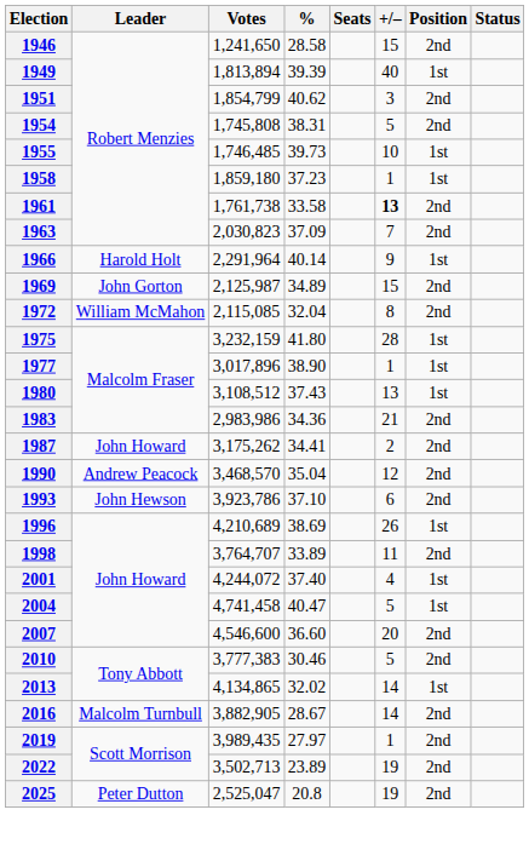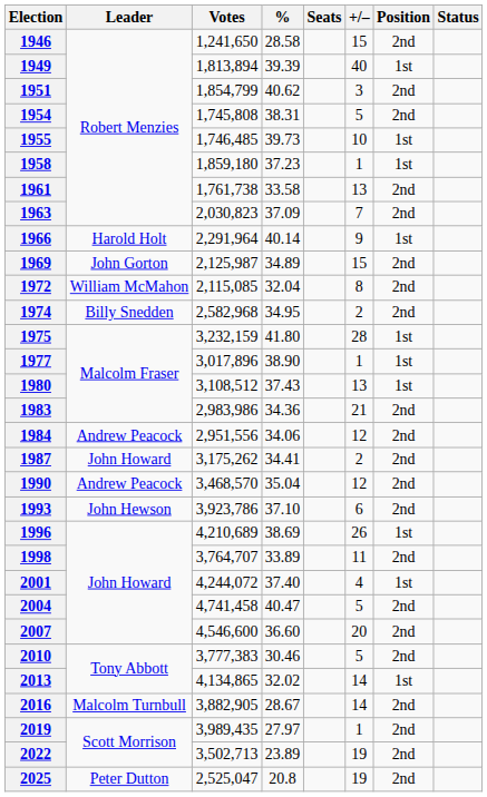 <table class="wikitable" style="text-align:center">
 <tr>
 <th>Election</th>
 <th>Leader</th>
 <th>Votes</th>
 <th>%</th>
 <th>Seats</th>
 <th>+/–</th>
 <th>Position</th>
 <th>Status</th>
 </tr>
 <tr>
 <th><a href='#'>1946</a></th>
 <td rowspan=8><a href='#'>Robert Menzies</a></td>
 <td>1,241,650</td>
 <td>28.58</td>
 <td></td>
 <td> 15</td>
 <td> 2nd</td>
 <td></td>
 </tr>
 <tr>
 <th><a href='#'>1949</a></th>
 <td>1,813,894</td>
 <td>39.39</td>
 <td></td>
 <td> 40</td>
 <td> 1st</td>
 <td></td>
 </tr>
 <tr>
 <th><a href='#'>1951</a></th>
 <td>1,854,799</td>
 <td>40.62</td>
 <td></td>
 <td> 3</td>
 <td> 2nd</td>
 <td></td>
 </tr>
 <tr>
 <th><a href='#'>1954</a></th>
 <td>1,745,808</td>
 <td>38.31</td>
 <td></td>
 <td> 5</td>
 <td> 2nd</td>
 <td></td>
 </tr>
 <tr>
 <th><a href='#'>1955</a></th>
 <td>1,746,485</td>
 <td>39.73</td>
 <td></td>
 <td> 10</td>
 <td> 1st</td>
 <td></td>
 </tr>
 <tr>
 <th><a href='#'>1958</a></th>
 <td>1,859,180</td>
 <td>37.23</td>
 <td></td>
 <td> 1</td>
 <td> 1st</td>
 <td></td>
 </tr>
 <tr>
 <th><a href='#'>1961</a></th>
 <td>1,761,738</td>
 <td>33.58</td>
 <td></td>
-<td><strong> 13</strong></td>
+<td> 13</td>
 <td> 2nd</td>
 <td></td>
 </tr>
 <tr>
 <th><a href='#'>1963</a></th>
 <td>2,030,823</td>
 <td>37.09</td>
 <td></td>
 <td> 7</td>
 <td> 2nd</td>
 <td></td>
 </tr>
 <tr>
 <th><a href='#'>1966</a></th>
 <td><a href='#'>Harold Holt</a></td>
 <td>2,291,964</td>
 <td>40.14</td>
 <td></td>
 <td> 9</td>
 <td> 1st</td>
 <td></td>
 </tr>
 <tr>
 <th><a href='#'>1969</a></th>
 <td><a href='#'>John Gorton</a></td>
 <td>2,125,987</td>
 <td>34.89</td>
 <td></td>
 <td> 15</td>
 <td> 2nd</td>
 <td></td>
 </tr>
 <tr>
 <th><a href='#'>1972</a></th>
 <td><a href='#'>William McMahon</a></td>
 <td>2,115,085</td>
 <td>32.04</td>
 <td></td>
 <td> 8</td>
 <td> 2nd</td>
 <td></td>
 </tr>
 <tr>
+<th><a href='#'>1974</a></th>
+<td><a href='#'>Billy Snedden</a></td>
+<td>2,582,968</td>
+<td>34.95</td>
+<td></td>
+<td> 2</td>
+<td> 2nd</td>
+<td></td>
+</tr>
+<tr>
 <th><a href='#'>1975</a></th>
 <td rowspan=4><a href='#'>Malcolm Fraser</a></td>
 <td>3,232,159</td>
 <td>41.80</td>
 <td></td>
 <td> 28</td>
 <td> 1st</td>
 <td></td>
 </tr>
 <tr>
 <th><a href='#'>1977</a></th>
 <td>3,017,896</td>
 <td>38.90</td>
 <td></td>
 <td> 1</td>
 <td> 1st</td>
 <td></td>
 </tr>
 <tr>
 <th><a href='#'>1980</a></th>
 <td>3,108,512</td>
 <td>37.43</td>
 <td></td>
 <td> 13</td>
 <td> 1st</td>
 <td></td>
 </tr>
 <tr>
 <th><a href='#'>1983</a></th>
 <td>2,983,986</td>
 <td>34.36</td>
 <td></td>
 <td> 21</td>
+<td> 2nd</td>
+<td></td>
+</tr>
+<tr>
+<th><a href='#'>1984</a></th>
+<td><a href='#'>Andrew Peacock</a></td>
+<td>2,951,556</td>
+<td>34.06</td>
+<td></td>
+<td> 12</td>
 <td> 2nd</td>
 <td></td>
 </tr>
 <tr>
 <th><a href='#'>1987</a></th>
 <td><a href='#'>John Howard</a></td>
 <td>3,175,262</td>
 <td>34.41</td>
 <td></td>
 <td> 2</td>
 <td> 2nd</td>
 <td></td>
 </tr>
 <tr>
 <th><a href='#'>1990</a></th>
 <td><a href='#'>Andrew Peacock</a></td>
 <td>3,468,570</td>
 <td>35.04</td>
 <td></td>
 <td> 12</td>
 <td> 2nd</td>
 <td></td>
 </tr>
 <tr>
 <th><a href='#'>1993</a></th>
 <td><a href='#'>John Hewson</a></td>
 <td>3,923,786</td>
 <td>37.10</td>
 <td></td>
 <td> 6</td>
 <td> 2nd</td>
 <td></td>
 </tr>
 <tr>
 <th><a href='#'>1996</a></th>
 <td rowspan=5><a href='#'>John Howard</a></td>
 <td>4,210,689</td>
 <td>38.69</td>
 <td></td>
 <td> 26</td>
 <td> 1st</td>
 <td></td>
 </tr>
 <tr>
 <th><a href='#'>1998</a></th>
 <td>3,764,707</td>
 <td>33.89</td>
 <td></td>
 <td> 11</td>
 <td> 2nd</td>
 <td></td>
 </tr>
 <tr>
 <th><a href='#'>2001</a></th>
 <td>4,244,072</td>
 <td>37.40</td>
 <td></td>
 <td> 4</td>
 <td> 1st</td>
 <td></td>
 </tr>
 <tr>
 <th><a href='#'>2004</a></th>
 <td>4,741,458</td>
 <td>40.47</td>
 <td></td>
 <td> 5</td>
-<td> 1st</td>
+<td> 2nd</td>
 <td></td>
 </tr>
 <tr>
 <th><a href='#'>2007</a></th>
 <td>4,546,600</td>
 <td>36.60</td>
 <td></td>
 <td> 20</td>
 <td> 2nd</td>
 <td></td>
 </tr>
 <tr>
 <th><a href='#'>2010</a></th>
 <td rowspan=2><a href='#'>Tony Abbott</a></td>
 <td>3,777,383</td>
 <td>30.46</td>
 <td></td>
 <td> 5</td>
 <td> 2nd</td>
 <td></td>
 </tr>
 <tr>
 <th><a href='#'>2013</a></th>
 <td>4,134,865</td>
 <td>32.02</td>
 <td></td>
 <td> 14</td>
 <td> 1st</td>
 <td></td>
 </tr>
 <tr>
 <th><a href='#'>2016</a></th>
 <td><a href='#'>Malcolm Turnbull</a></td>
 <td>3,882,905</td>
 <td>28.67</td>
 <td></td>
 <td> 14</td>
 <td> 2nd</td>
 <td></td>
 </tr>
 <tr>
 <th><a href='#'>2019</a></th>
 <td rowspan=2><a href='#'>Scott Morrison</a></td>
 <td>3,989,435</td>
 <td>27.97</td>
 <td></td>
 <td> 1</td>
 <td> 2nd</td>
 <td></td>
 </tr>
 <tr>
 <th><a href='#'>2022</a></th>
 <td>3,502,713</td>
 <td>23.89</td>
 <td></td>
 <td> 19</td>
 <td> 2nd</td>
 <td></td>
 </tr>
 <tr>
 <th><a href='#'>2025</a></th>
 <td><a href='#'>Peter Dutton</a></td>
 <td>2,525,047</td>
 <td>20.8</td>
 <td></td>
 <td> 19</td>
 <td> 2nd</td>
 <td></td>
 </tr>
 </table>
